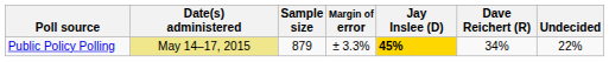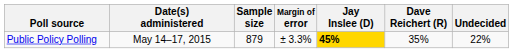 <table class="wikitable">
 <tr valign= bottom>
 <th style="width:160px;">Poll source</th>
 <th style="width:190px;">Date(s)<br>administered</th>
 <th class=small>Sample<br>size</th>
 <th><small>Margin of</small><br>error</th>
 <th style="width:100px;">Jay<br>Inslee (D)</th>
 <th style="width:100px;">Dave<br>Reichert (R)</th>
 <th>Undecided</th>
 </tr>
 <tr>
 <td><a href='#'>Public Policy Polling</a></td>
-<td align=center style="background: khaki;">May 14–17, 2015</td>
+<td align=center>May 14–17, 2015</td>
 <td align=center>879</td>
 <td align=center>± 3.3%</td>
 <td style="background: gold;"><strong>45%</strong></td>
-<td align=center>34%</td>
+<td align=center>35%</td>
 <td align=center>22%</td>
 </tr>
 </table>
